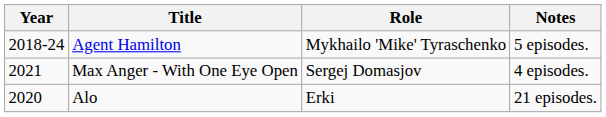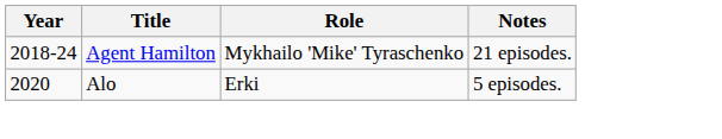 <table class="wikitable sortable">
 <tr>
 <th>Year</th>
 <th>Title</th>
 <th>Role</th>
 <th>Notes</th>
 </tr>
 <tr>
 <td>2018-24</td>
 <td><a href='#'>Agent Hamilton</a></td>
 <td>Mykhailo 'Mike' Tyraschenko</td>
-<td>5 episodes.</td>
-</tr>
-<tr>
-<td>2021</td>
-<td>Max Anger - With One Eye Open</td>
-<td>Sergej Domasjov</td>
-<td>4 episodes.</td>
+<td>21 episodes.</td>
 </tr>
 <tr>
 <td>2020</td>
 <td>Alo</td>
 <td>Erki</td>
-<td>21 episodes.</td>
+<td>5 episodes.</td>
 </tr>
 </table>
